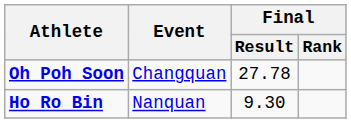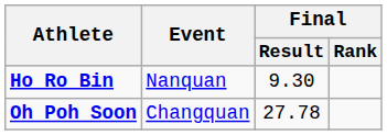 <table class="wikitable" style="font-size:90%">
 <tr>
 <th rowspan=2>Athlete</th>
 <th rowspan=2>Event</th>
 <th colspan=2>Final</th>
 </tr>
 <tr style="font-size:95%">
 <th>Result</th>
 <th>Rank</th>
 </tr>
 <tr align=center>
+<td align=left><strong><a href='#'>Ho Ro Bin</a></strong></td>
+<td align=left><a href='#'>Nanquan</a></td>
+<td>9.30</td>
+<td></td>
+</tr>
+<tr align=center>
 <td align=left><strong><a href='#'>Oh Poh Soon</a></strong></td>
 <td align=left><a href='#'>Changquan</a></td>
 <td>27.78</td>
 <td></td>
 </tr>
-<tr align=center>
-<td align=left><strong><a href='#'>Ho Ro Bin</a></strong></td>
-<td align=left><a href='#'>Nanquan</a></td>
-<td>9.30</td>
-<td></td>
-</tr>
 </table>
